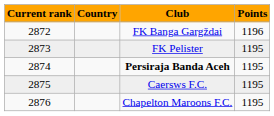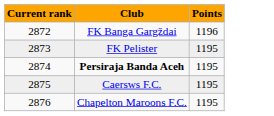 <table class="wikitable" style="text-align: center;">
 <tr>
 <th style="background:#ffa500"><span> Current rank</span></th>
-<th style="background:#ffa500"><span> Country</span></th>
 <th style="background:#ffa500"><span> Club</span></th>
 <th style="background:#ffa500"><span> Points</span></th>
 </tr>
 <tr>
 <td>2872</td>
-<td></td>
 <td><a href='#'>FK Banga Gargždai</a></td>
 <td>1196</td>
 </tr>
 <tr style="background:#efefef;">
 <td>2873</td>
-<td></td>
 <td><a href='#'>FK Pelister</a></td>
 <td>1195</td>
 </tr>
 <tr>
 <td>2874</td>
-<td></td>
 <td><strong>Persiraja Banda Aceh</strong></td>
 <td>1195</td>
 </tr>
 <tr style="background:#efefef;">
 <td>2875</td>
-<td></td>
 <td><a href='#'>Caersws F.C.</a></td>
 <td>1195</td>
 </tr>
 <tr>
 <td>2876</td>
-<td></td>
 <td><a href='#'>Chapelton Maroons F.C.</a></td>
 <td>1195</td>
 </tr>
 </table>
